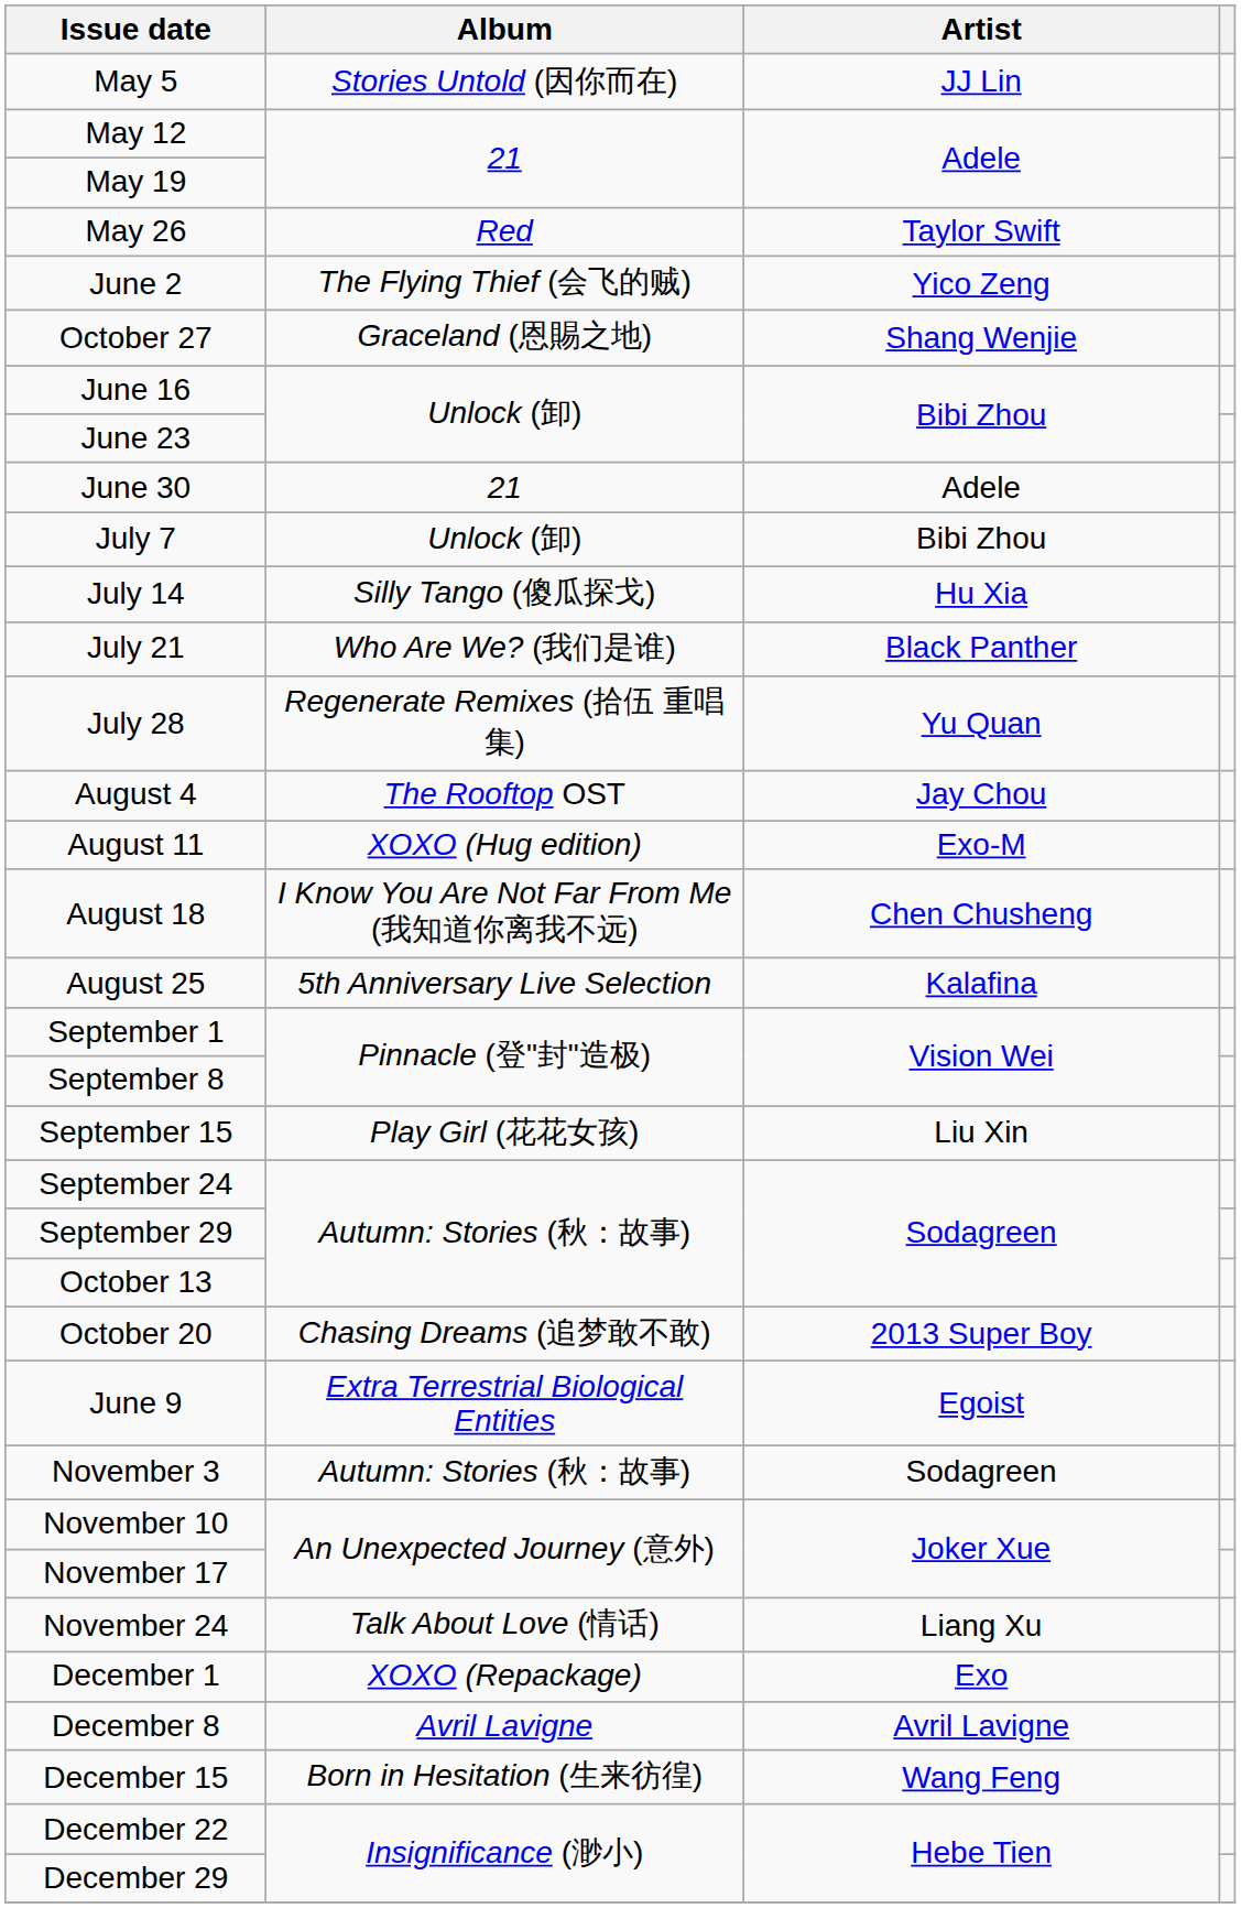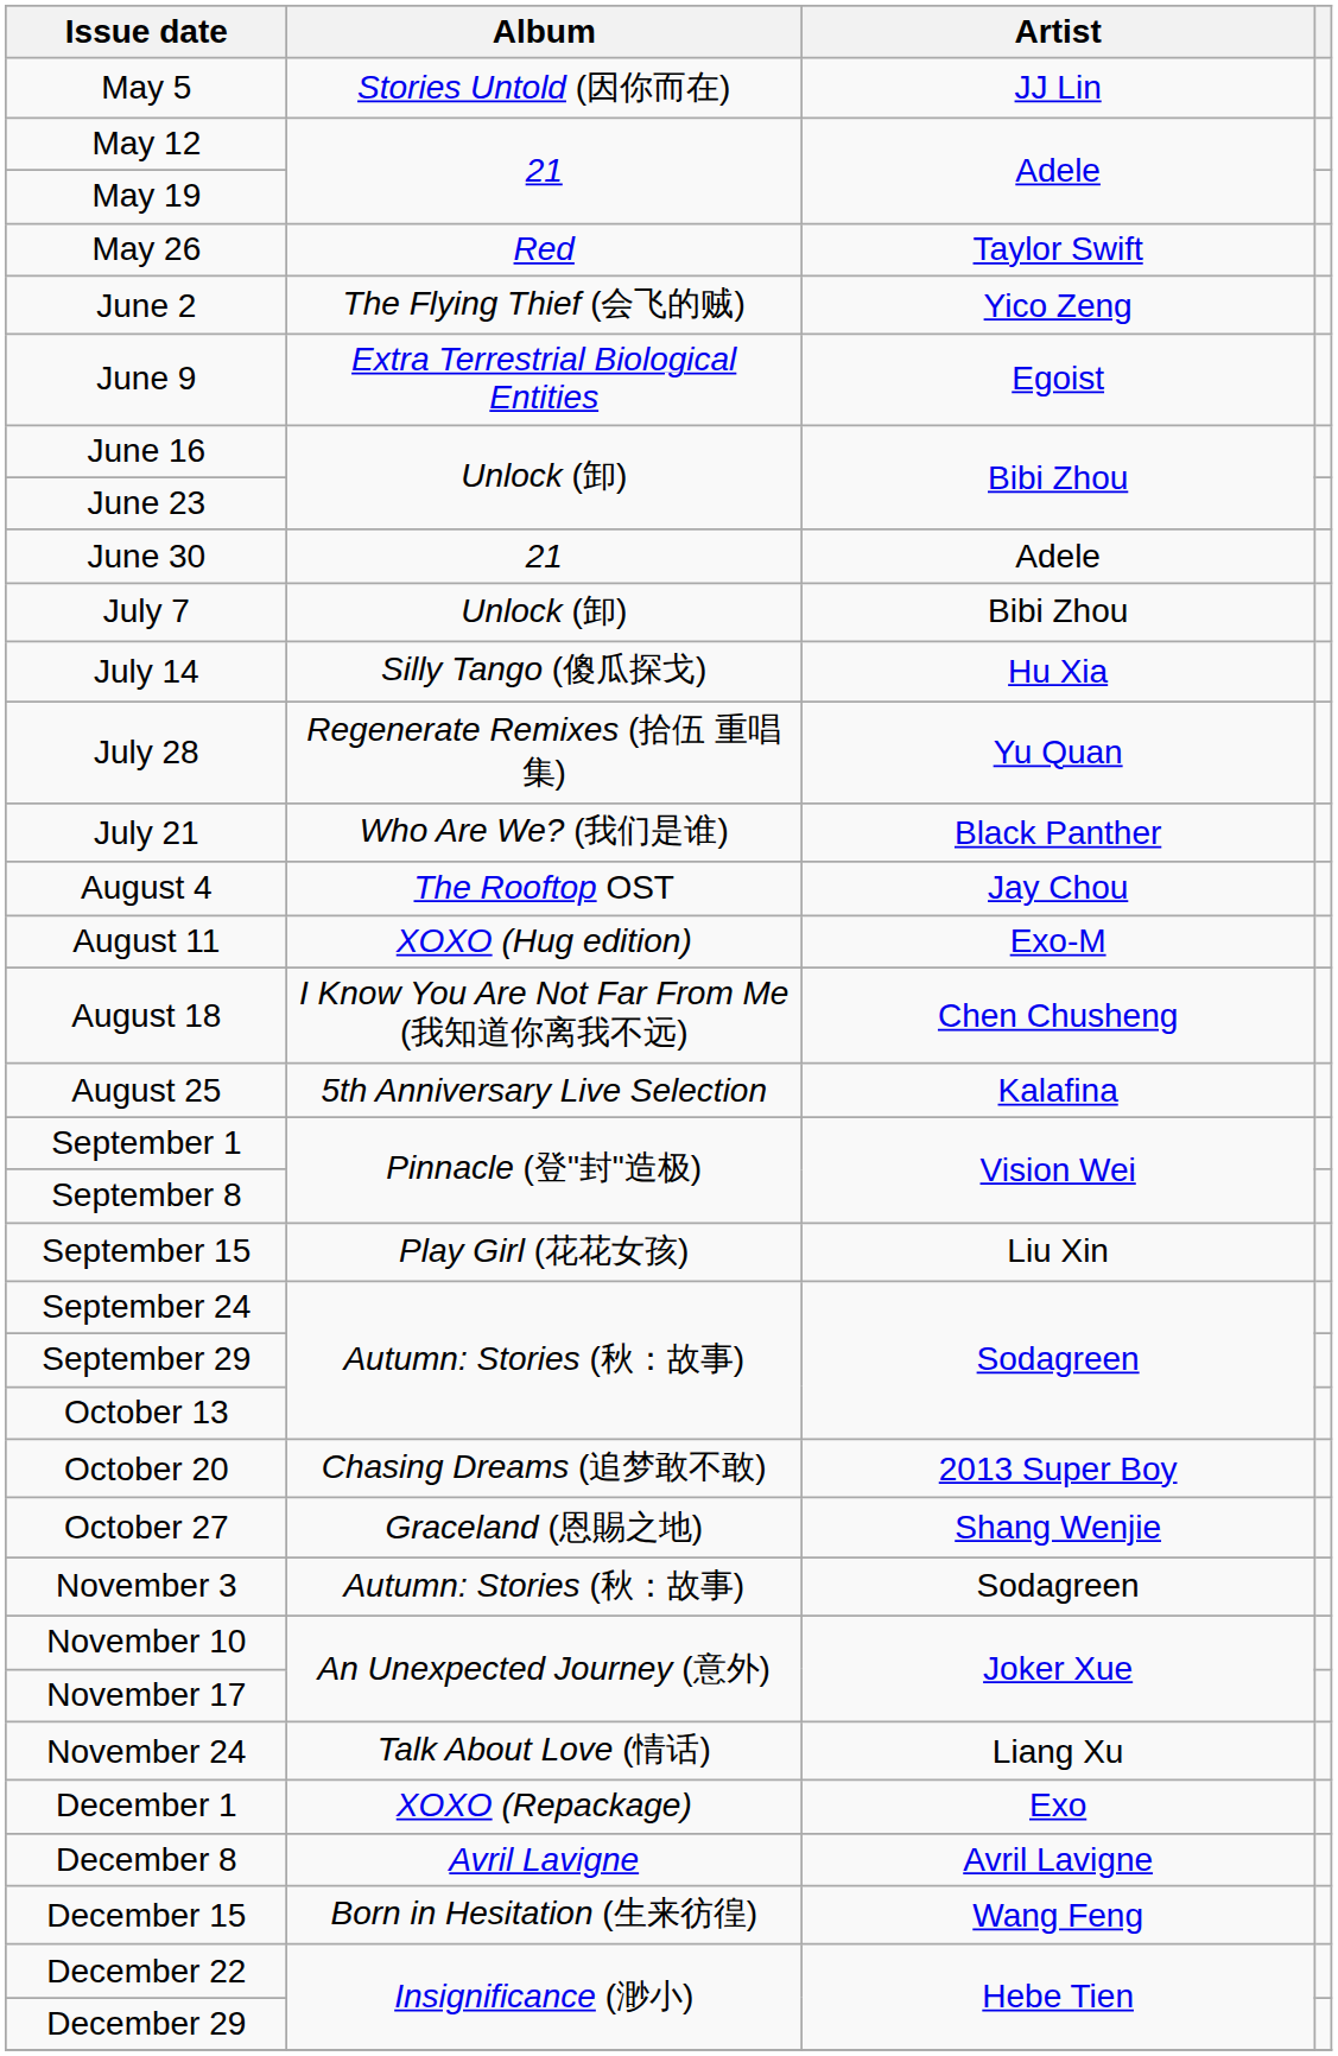 <table class="wikitable plainrowheaders" style="text-align:center">
 <tr>
 <th style="width:8em;">Issue date</th>
 <th style="width:15em;">Album</th>
 <th style="width:15em;">Artist</th>
 <th></th>
 </tr>
 <tr>
 <td>May 5</td>
 <td><em><a href='#'>Stories Untold</a></em> (因你而在)</td>
 <td><a href='#'>JJ Lin</a></td>
 <td></td>
 </tr>
 <tr>
 <td>May 12</td>
 <td rowspan="2"><em><a href='#'>21</a></em></td>
 <td rowspan="2"><a href='#'>Adele</a></td>
 <td></td>
 </tr>
 <tr>
 <td>May 19</td>
 <td></td>
 </tr>
 <tr>
 <td>May 26</td>
 <td><em><a href='#'>Red</a></em></td>
 <td><a href='#'>Taylor Swift</a></td>
 <td></td>
 </tr>
 <tr>
 <td>June 2</td>
 <td><em>The Flying Thief</em> (会飞的贼)</td>
 <td><a href='#'>Yico Zeng</a></td>
 <td></td>
 </tr>
 <tr>
-<td>October 27</td>
-<td><em>Graceland</em> (恩賜之地)</td>
-<td><a href='#'>Shang Wenjie</a></td>
+<td>June 9</td>
+<td><em><a href='#'>Extra Terrestrial Biological Entities</a></em></td>
+<td><a href='#'>Egoist</a></td>
 <td></td>
 </tr>
 <tr>
 <td>June 16</td>
 <td rowspan="2"><em>Unlock</em> (卸)</td>
 <td rowspan="2"><a href='#'>Bibi Zhou</a></td>
 <td></td>
 </tr>
 <tr>
 <td>June 23</td>
 <td></td>
 </tr>
 <tr>
 <td>June 30</td>
 <td><em>21</em></td>
 <td>Adele</td>
 <td></td>
 </tr>
 <tr>
 <td>July 7</td>
 <td><em>Unlock</em> (卸)</td>
 <td>Bibi Zhou</td>
 <td></td>
 </tr>
 <tr>
 <td>July 14</td>
 <td><em>Silly Tango</em> (傻瓜探戈)</td>
 <td><a href='#'>Hu Xia</a></td>
 <td></td>
 </tr>
 <tr>
+<td>July 28</td>
+<td><em>Regenerate Remixes</em> (拾伍 重唱集)</td>
+<td><a href='#'>Yu Quan</a></td>
+<td></td>
+</tr>
+<tr>
 <td>July 21</td>
 <td><em>Who Are We?</em> (我们是谁)</td>
 <td><a href='#'>Black Panther</a></td>
-<td></td>
-</tr>
-<tr>
-<td>July 28</td>
-<td><em>Regenerate Remixes</em> (拾伍 重唱集)</td>
-<td><a href='#'>Yu Quan</a></td>
 <td></td>
 </tr>
 <tr>
 <td>August 4</td>
 <td><em><a href='#'>The Rooftop</a></em> OST</td>
 <td><a href='#'>Jay Chou</a></td>
 <td></td>
 </tr>
 <tr>
 <td>August 11</td>
 <td><em><a href='#'>XOXO</a> (Hug edition)</em></td>
 <td><a href='#'>Exo-M</a></td>
 <td></td>
 </tr>
 <tr>
 <td>August 18</td>
 <td><em>I Know You Are Not Far From Me</em> (我知道你离我不远)</td>
 <td><a href='#'>Chen Chusheng</a></td>
 <td></td>
 </tr>
 <tr>
 <td>August 25</td>
 <td><em>5th Anniversary Live Selection</em></td>
 <td><a href='#'>Kalafina</a></td>
 <td></td>
 </tr>
 <tr>
 <td>September 1</td>
 <td rowspan="2"><em>Pinnacle</em> (登"封"造极)</td>
 <td rowspan="2"><a href='#'>Vision Wei</a></td>
 <td></td>
 </tr>
 <tr>
 <td>September 8</td>
 <td></td>
 </tr>
 <tr>
 <td>September 15</td>
 <td><em>Play Girl</em> (花花女孩)</td>
 <td>Liu Xin</td>
 <td></td>
 </tr>
 <tr>
 <td>September 24</td>
 <td rowspan="3"><em>Autumn: Stories</em> (秋：故事)</td>
 <td rowspan="3"><a href='#'>Sodagreen</a></td>
 <td></td>
 </tr>
 <tr>
 <td>September 29</td>
 <td></td>
 </tr>
 <tr>
 <td>October 13</td>
 <td></td>
 </tr>
 <tr>
 <td>October 20</td>
 <td><em>Chasing Dreams</em> (追梦敢不敢)</td>
 <td><a href='#'>2013 Super Boy</a></td>
 <td></td>
 </tr>
 <tr>
-<td>June 9</td>
-<td><em><a href='#'>Extra Terrestrial Biological Entities</a></em></td>
-<td><a href='#'>Egoist</a></td>
+<td>October 27</td>
+<td><em>Graceland</em> (恩賜之地)</td>
+<td><a href='#'>Shang Wenjie</a></td>
 <td></td>
 </tr>
 <tr>
 <td>November 3</td>
 <td><em>Autumn: Stories</em> (秋：故事)</td>
 <td>Sodagreen</td>
 <td></td>
 </tr>
 <tr>
 <td>November 10</td>
 <td rowspan="2"><em>An Unexpected Journey</em> (意外)</td>
 <td rowspan="2"><a href='#'>Joker Xue</a></td>
 <td></td>
 </tr>
 <tr>
 <td>November 17</td>
 <td></td>
 </tr>
 <tr>
 <td>November 24</td>
 <td><em>Talk About Love</em> (情话)</td>
 <td>Liang Xu</td>
 <td></td>
 </tr>
 <tr>
 <td>December 1</td>
 <td><em><a href='#'>XOXO</a> (Repackage)</em></td>
 <td><a href='#'>Exo</a></td>
 <td></td>
 </tr>
 <tr>
 <td>December 8</td>
 <td><em><a href='#'>Avril Lavigne</a></em></td>
 <td><a href='#'>Avril Lavigne</a></td>
 <td></td>
 </tr>
 <tr>
 <td>December 15</td>
 <td><em>Born in Hesitation</em> (生来彷徨)</td>
 <td><a href='#'>Wang Feng</a></td>
 <td></td>
 </tr>
 <tr>
 <td>December 22</td>
 <td rowspan="2"><em><a href='#'>Insignificance</a></em> (渺小)</td>
 <td rowspan="2"><a href='#'>Hebe Tien</a></td>
 <td></td>
 </tr>
 <tr>
 <td>December 29</td>
 <td></td>
 </tr>
 <tr>
 </tr>
 </table>
